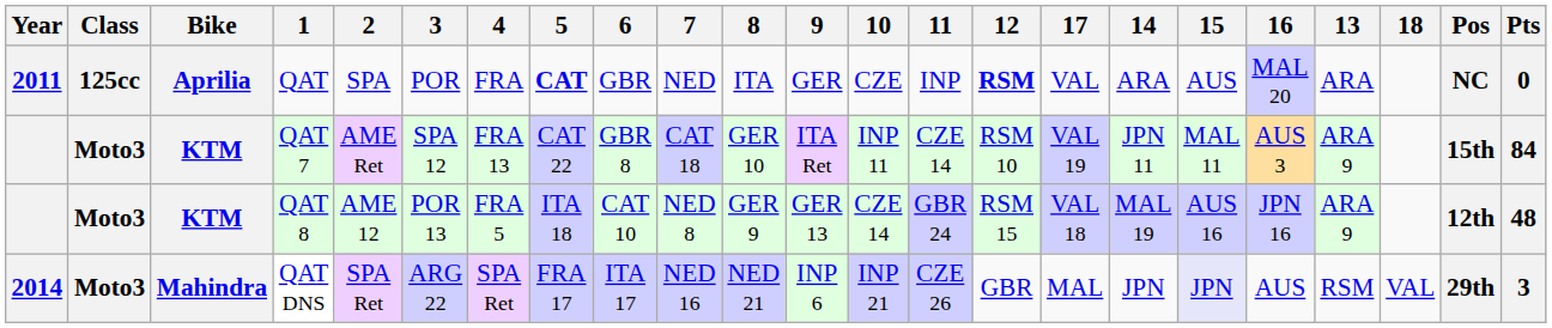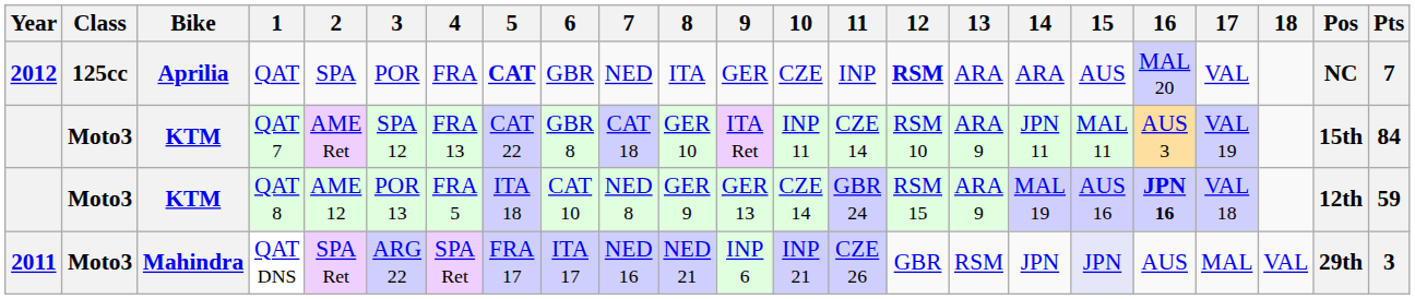 <table class="wikitable" style="text-align:center">
 <tr>
 <th>Year</th>
 <th>Class</th>
 <th>Bike</th>
 <th>1</th>
 <th>2</th>
 <th>3</th>
 <th>4</th>
 <th>5</th>
 <th>6</th>
 <th>7</th>
 <th>8</th>
 <th>9</th>
 <th>10</th>
 <th>11</th>
 <th>12</th>
-<th>17</th>
+<th>13</th>
 <th>14</th>
 <th>15</th>
 <th>16</th>
-<th>13</th>
+<th>17</th>
 <th>18</th>
 <th>Pos</th>
 <th>Pts</th>
 </tr>
 <tr>
-<th align="left"><a href='#'>2011</a></th>
+<th align="left"><a href='#'>2012</a></th>
 <th align="left">125cc</th>
 <th align="left"><a href='#'>Aprilia</a></th>
 <td><a href='#'>QAT</a></td>
 <td><a href='#'>SPA</a></td>
 <td><a href='#'>POR</a></td>
 <td><a href='#'>FRA</a></td>
 <td><strong><a href='#'>CAT</a></strong></td>
 <td><a href='#'>GBR</a></td>
 <td><a href='#'>NED</a></td>
 <td><a href='#'>ITA</a></td>
 <td><a href='#'>GER</a></td>
 <td><a href='#'>CZE</a></td>
 <td><a href='#'>INP</a></td>
 <td><strong><a href='#'>RSM</a></strong></td>
-<td><a href='#'>VAL</a></td>
+<td><a href='#'>ARA</a></td>
 <td><a href='#'>ARA</a></td>
 <td><a href='#'>AUS</a></td>
 <td style="background:#cfcfff;"><a href='#'>MAL</a><br><small>20</small></td>
-<td><a href='#'>ARA</a></td>
+<td><a href='#'>VAL</a></td>
 <td></td>
 <th>NC</th>
-<th>0</th>
+<th>7</th>
 </tr>
 <tr>
 <th align="left"></th>
 <th align="left">Moto3</th>
 <th align="left"><a href='#'>KTM</a></th>
 <td style="background:#dfffdf;"><a href='#'>QAT</a><br><small>7</small></td>
 <td style="background:#efcfff;"><a href='#'>AME</a><br><small>Ret</small></td>
 <td style="background:#dfffdf;"><a href='#'>SPA</a><br><small>12</small></td>
 <td style="background:#dfffdf;"><a href='#'>FRA</a><br><small>13</small></td>
 <td style="background:#cfcfff;"><a href='#'>CAT</a><br><small>22</small></td>
 <td style="background:#dfffdf;"><a href='#'>GBR</a><br><small>8</small></td>
 <td style="background:#cfcfff;"><a href='#'>CAT</a><br><small>18</small></td>
 <td style="background:#dfffdf;"><a href='#'>GER</a><br><small>10</small></td>
 <td style="background:#efcfff;"><a href='#'>ITA</a><br><small>Ret</small></td>
 <td style="background:#dfffdf;"><a href='#'>INP</a><br><small>11</small></td>
 <td style="background:#dfffdf;"><a href='#'>CZE</a><br><small>14</small></td>
 <td style="background:#dfffdf;"><a href='#'>RSM</a><br><small>10</small></td>
-<td style="background:#cfcfff;"><a href='#'>VAL</a><br><small>19</small></td>
+<td style="background:#dfffdf;"><a href='#'>ARA</a><br><small>9</small></td>
 <td style="background:#dfffdf;"><a href='#'>JPN</a><br><small>11</small></td>
 <td style="background:#dfffdf;"><a href='#'>MAL</a><br><small>11</small></td>
 <td style="background:#ffdf9f;"><a href='#'>AUS</a><br><small>3</small></td>
-<td style="background:#dfffdf;"><a href='#'>ARA</a><br><small>9</small></td>
+<td style="background:#cfcfff;"><a href='#'>VAL</a><br><small>19</small></td>
 <td></td>
 <th>15th</th>
 <th>84</th>
 </tr>
 <tr>
 <th align="left"></th>
 <th align="left">Moto3</th>
 <th align="left"><a href='#'>KTM</a></th>
 <td style="background:#dfffdf;"><a href='#'>QAT</a><br><small>8</small></td>
 <td style="background:#dfffdf;"><a href='#'>AME</a><br><small>12</small></td>
 <td style="background:#dfffdf;"><a href='#'>POR</a><br><small>13</small></td>
 <td style="background:#dfffdf;"><a href='#'>FRA</a><br><small>5</small></td>
 <td style="background:#cfcfff;"><a href='#'>ITA</a><br><small>18</small></td>
 <td style="background:#dfffdf;"><a href='#'>CAT</a><br><small>10</small></td>
 <td style="background:#dfffdf;"><a href='#'>NED</a><br><small>8</small></td>
 <td style="background:#dfffdf;"><a href='#'>GER</a><br><small>9</small></td>
 <td style="background:#dfffdf;"><a href='#'>GER</a><br><small>13</small></td>
 <td style="background:#dfffdf;"><a href='#'>CZE</a><br><small>14</small></td>
 <td style="background:#cfcfff;"><a href='#'>GBR</a><br><small>24</small></td>
 <td style="background:#dfffdf;"><a href='#'>RSM</a><br><small>15</small></td>
-<td style="background:#cfcfff;"><a href='#'>VAL</a><br><small>18</small></td>
+<td style="background:#dfffdf;"><a href='#'>ARA</a><br><small>9</small></td>
 <td style="background:#cfcfff;"><a href='#'>MAL</a><br><small>19</small></td>
 <td style="background:#cfcfff;"><a href='#'>AUS</a><br><small>16</small></td>
-<td style="background:#cfcfff;"><a href='#'>JPN</a><br><small>16</small></td>
-<td style="background:#dfffdf;"><a href='#'>ARA</a><br><small>9</small></td>
+<td style="background:#cfcfff;"><strong><a href='#'>JPN</a><br><small>16</small></strong></td>
+<td style="background:#cfcfff;"><a href='#'>VAL</a><br><small>18</small></td>
 <td></td>
 <th>12th</th>
-<th>48</th>
+<th>59</th>
 </tr>
 <tr>
-<th align="left"><a href='#'>2014</a></th>
+<th align="left"><a href='#'>2011</a></th>
 <th align="left">Moto3</th>
 <th align="left"><a href='#'>Mahindra</a></th>
 <td style="background:#ffffff;"><a href='#'>QAT</a><br><small>DNS</small></td>
 <td style="background:#efcfff;"><a href='#'>SPA</a><br><small>Ret</small></td>
 <td style="background:#cfcfff;"><a href='#'>ARG</a><br><small>22</small></td>
 <td style="background:#efcfff;"><a href='#'>SPA</a><br><small>Ret</small></td>
 <td style="background:#cfcfff;"><a href='#'>FRA</a><br><small>17</small></td>
 <td style="background:#cfcfff;"><a href='#'>ITA</a><br><small>17</small></td>
 <td style="background:#cfcfff;"><a href='#'>NED</a><br><small>16</small></td>
 <td style="background:#cfcfff;"><a href='#'>NED</a><br><small>21</small></td>
 <td style="background:#dfffdf;"><a href='#'>INP</a><br><small>6</small></td>
 <td style="background:#cfcfff;"><a href='#'>INP</a><br><small>21</small></td>
 <td style="background:#cfcfff;"><a href='#'>CZE</a><br><small>26</small></td>
 <td><a href='#'>GBR</a></td>
-<td><a href='#'>MAL</a></td>
+<td><a href='#'>RSM</a></td>
 <td><a href='#'>JPN</a></td>
 <td style="background: lavender;"><a href='#'>JPN</a></td>
 <td><a href='#'>AUS</a></td>
-<td><a href='#'>RSM</a></td>
+<td><a href='#'>MAL</a></td>
 <td><a href='#'>VAL</a></td>
 <th>29th</th>
 <th>3</th>
 </tr>
 </table>
